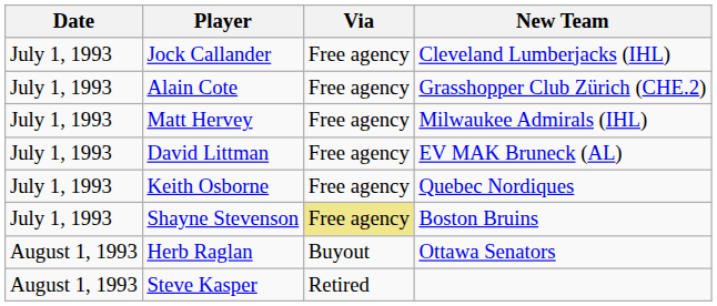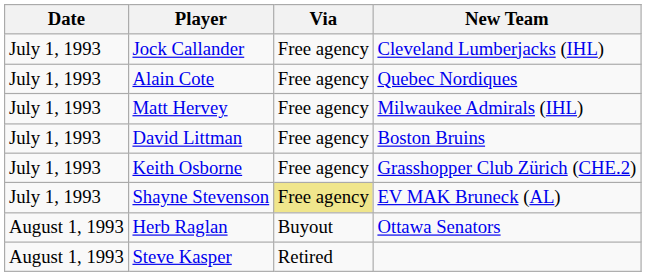 <table class="wikitable">
 <tr>
 <th>Date</th>
 <th>Player</th>
 <th>Via</th>
 <th>New Team</th>
 </tr>
 <tr>
 <td>July 1, 1993</td>
 <td><a href='#'>Jock Callander</a></td>
 <td>Free agency</td>
 <td><a href='#'>Cleveland Lumberjacks</a> (<a href='#'>IHL</a>)</td>
 </tr>
 <tr>
 <td>July 1, 1993</td>
 <td><a href='#'>Alain Cote</a></td>
 <td>Free agency</td>
-<td><a href='#'>Grasshopper Club Zürich</a> (<a href='#'>CHE.2</a>)</td>
+<td><a href='#'>Quebec Nordiques</a></td>
 </tr>
 <tr>
 <td>July 1, 1993</td>
 <td><a href='#'>Matt Hervey</a></td>
 <td>Free agency</td>
 <td><a href='#'>Milwaukee Admirals</a> (<a href='#'>IHL</a>)</td>
 </tr>
 <tr>
 <td>July 1, 1993</td>
 <td><a href='#'>David Littman</a></td>
 <td>Free agency</td>
-<td><a href='#'>EV MAK Bruneck</a> (<a href='#'>AL</a>)</td>
+<td><a href='#'>Boston Bruins</a></td>
 </tr>
 <tr>
 <td>July 1, 1993</td>
 <td><a href='#'>Keith Osborne</a></td>
 <td>Free agency</td>
-<td><a href='#'>Quebec Nordiques</a></td>
+<td><a href='#'>Grasshopper Club Zürich</a> (<a href='#'>CHE.2</a>)</td>
 </tr>
 <tr>
 <td>July 1, 1993</td>
 <td><a href='#'>Shayne Stevenson</a></td>
 <td style="background: khaki;">Free agency</td>
-<td><a href='#'>Boston Bruins</a></td>
+<td><a href='#'>EV MAK Bruneck</a> (<a href='#'>AL</a>)</td>
 </tr>
 <tr>
 <td>August 1, 1993</td>
 <td><a href='#'>Herb Raglan</a></td>
 <td>Buyout</td>
 <td><a href='#'>Ottawa Senators</a></td>
 </tr>
 <tr>
 <td>August 1, 1993</td>
 <td><a href='#'>Steve Kasper</a></td>
 <td>Retired</td>
 <td></td>
 </tr>
 </table>
